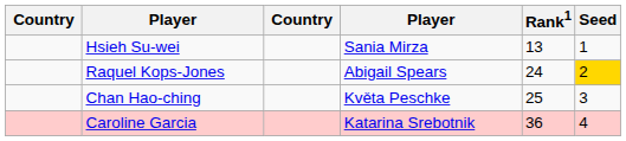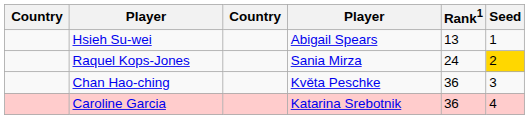 <table class="sortable wikitable">
 <tr>
 <th width="70">Country</th>
 <th width="175">Player</th>
 <th width="70">Country</th>
 <th width="175">Player</th>
 <th>Rank<sup>1</sup></th>
 <th>Seed</th>
 </tr>
 <tr>
 <td></td>
 <td><a href='#'>Hsieh Su-wei</a></td>
 <td></td>
-<td><a href='#'>Sania Mirza</a></td>
+<td><a href='#'>Abigail Spears</a></td>
 <td>13</td>
 <td>1</td>
 </tr>
 <tr>
 <td></td>
 <td><a href='#'>Raquel Kops-Jones</a></td>
 <td></td>
-<td><a href='#'>Abigail Spears</a></td>
+<td><a href='#'>Sania Mirza</a></td>
 <td>24</td>
 <td style="background: gold;">2</td>
 </tr>
 <tr>
 <td></td>
 <td><a href='#'>Chan Hao-ching</a></td>
 <td></td>
 <td><a href='#'>Květa Peschke</a></td>
-<td>25</td>
+<td>36</td>
 <td>3</td>
 </tr>
 <tr style="background:#fcc;">
 <td></td>
 <td><a href='#'>Caroline Garcia</a></td>
 <td></td>
 <td><a href='#'>Katarina Srebotnik</a></td>
 <td>36</td>
 <td>4</td>
 </tr>
 </table>
